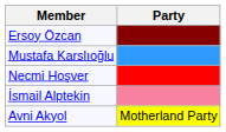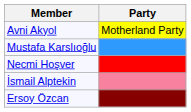 <table class=wikitable style="border:1px solid #8888aa; background-color:#f7f8ff; padding:0px; font-size:90%;">
 <tr>
 <th>Member</th>
 <th>Party</th>
 </tr>
 <tr>
-<td><a href='#'>Ersoy Özcan</a></td>
-<td style="background: #870000"></td>
+<td><a href='#'>Avni Akyol</a></td>
+<td style="background: #ffff00">Motherland Party</td>
 </tr>
 <tr>
 <td><a href='#'>Mustafa Karslıoğlu</a></td>
 <td style="background: #2E9AFE"></td>
 </tr>
 <tr>
 <td><a href='#'>Necmi Hoşver</a></td>
 <td style="background: #ff0000"></td>
 </tr>
 <tr>
 <td><a href='#'>İsmail Alptekin</a></td>
 <td style="background: #F7819F"></td>
 </tr>
 <tr>
-<td><a href='#'>Avni Akyol</a></td>
-<td style="background: #ffff00">Motherland Party</td>
+<td><a href='#'>Ersoy Özcan</a></td>
+<td style="background: #870000"></td>
 </tr>
 </table>
